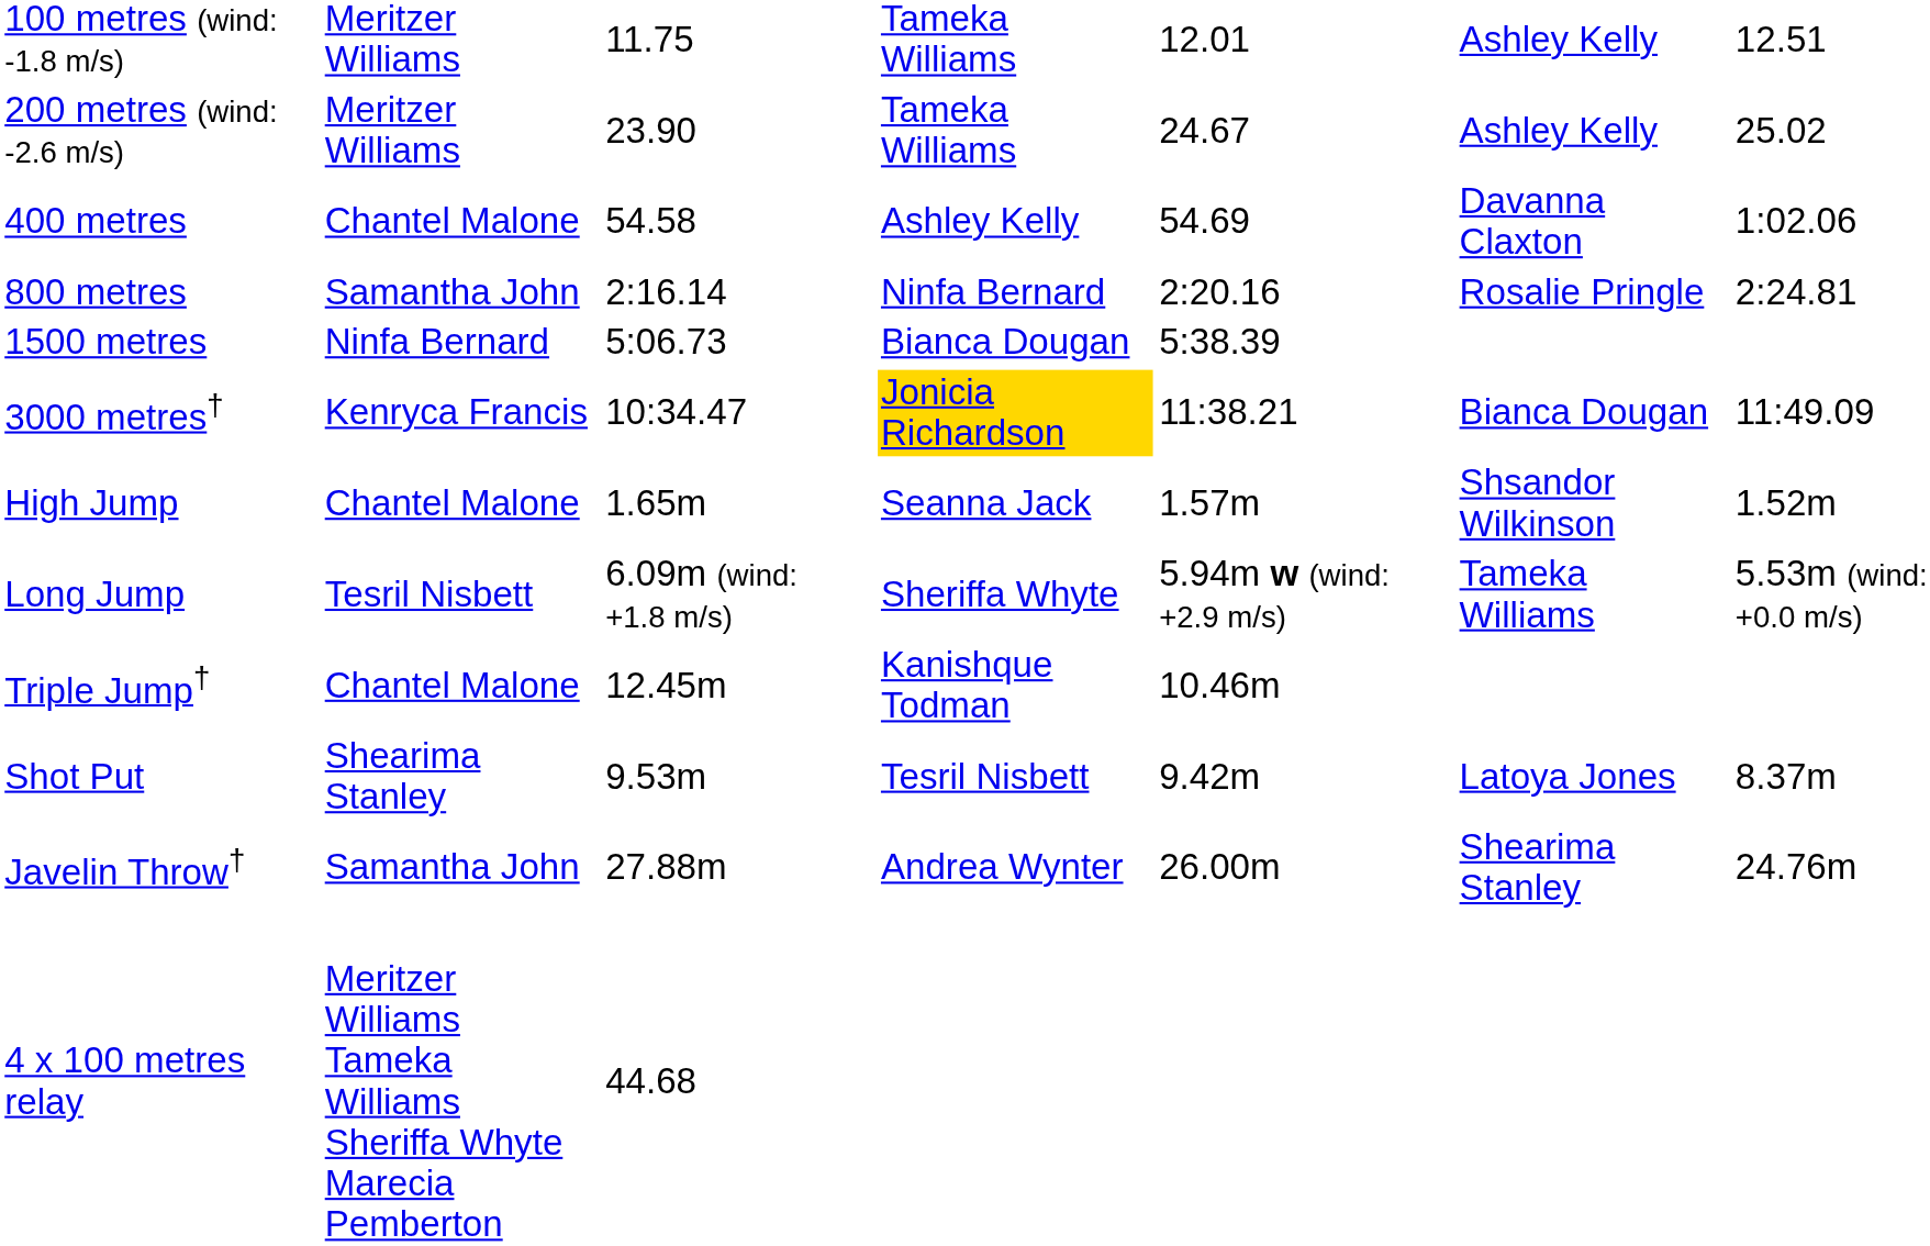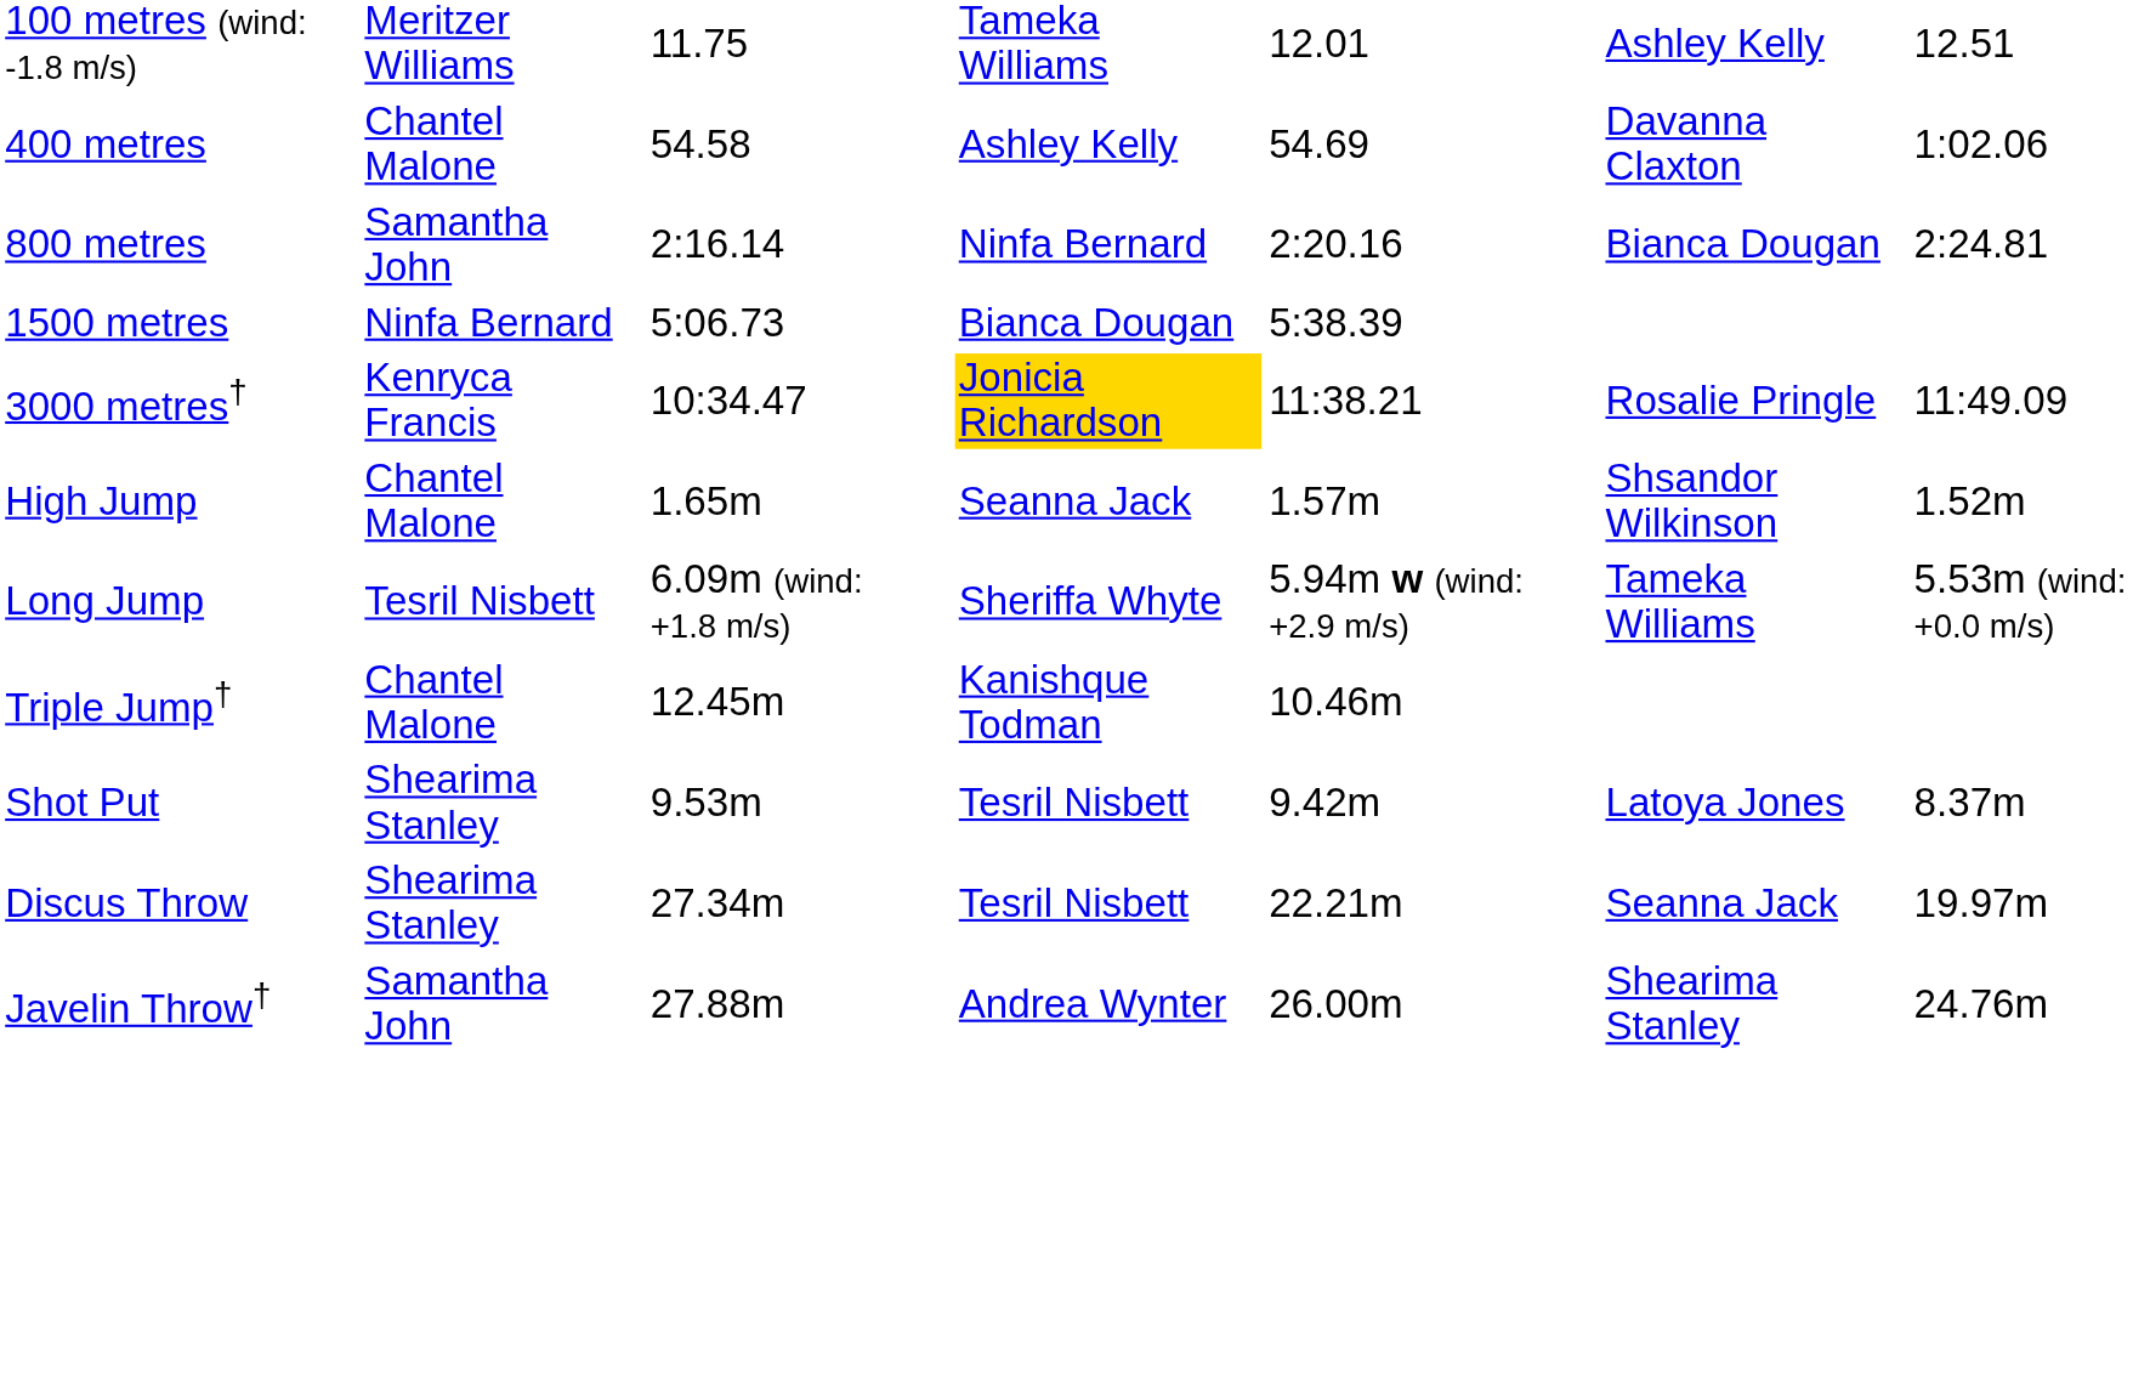 <table>
 <tr>
 <td><a href='#'>100 metres</a> <small>(wind: -1.8 m/s)</small></td>
 <td align=left><a href='#'>Meritzer Williams</a> <br> </td>
 <td>11.75</td>
 <td align=left><a href='#'>Tameka Williams</a> <br> </td>
 <td>12.01</td>
 <td align=left><a href='#'>Ashley Kelly</a> <br> </td>
 <td>12.51</td>
-</tr>
-<tr>
-<td><a href='#'>200 metres</a> <small>(wind: -2.6 m/s)</small></td>
-<td align=left><a href='#'>Meritzer Williams</a> <br> </td>
-<td>23.90</td>
-<td align=left><a href='#'>Tameka Williams</a> <br> </td>
-<td>24.67</td>
-<td align=left><a href='#'>Ashley Kelly</a> <br> </td>
-<td>25.02</td>
 </tr>
 <tr>
 <td><a href='#'>400 metres</a></td>
 <td align=left><a href='#'>Chantel Malone</a> <br> </td>
 <td>54.58</td>
 <td align=left><a href='#'>Ashley Kelly</a> <br> </td>
 <td>54.69</td>
 <td align=left><a href='#'>Davanna Claxton</a> <br> </td>
 <td>1:02.06</td>
 </tr>
 <tr>
 <td><a href='#'>800 metres</a></td>
 <td align=left><a href='#'>Samantha John</a> <br> </td>
 <td>2:16.14</td>
 <td align=left><a href='#'>Ninfa Bernard</a> <br> </td>
 <td>2:20.16</td>
-<td align=left><a href='#'>Rosalie Pringle</a> <br> </td>
+<td align=left><a href='#'>Bianca Dougan</a> <br> </td>
 <td>2:24.81</td>
 </tr>
 <tr>
 <td><a href='#'>1500 metres</a></td>
 <td align=left><a href='#'>Ninfa Bernard</a> <br> </td>
 <td>5:06.73</td>
 <td align=left><a href='#'>Bianca Dougan</a> <br> </td>
 <td>5:38.39</td>
 <td></td>
 <td></td>
 </tr>
 <tr>
 <td><a href='#'>3000 metres</a><sup>†</sup></td>
 <td align=left><a href='#'>Kenryca Francis</a> <br> </td>
 <td>10:34.47</td>
 <td align=left style="background: gold;"><a href='#'>Jonicia Richardson</a> <br> </td>
 <td>11:38.21</td>
-<td align=left><a href='#'>Bianca Dougan</a> <br> </td>
+<td align=left><a href='#'>Rosalie Pringle</a> <br> </td>
 <td>11:49.09</td>
 </tr>
 <tr>
 <td><a href='#'>High Jump</a></td>
 <td align=left><a href='#'>Chantel Malone</a> <br> </td>
 <td>1.65m</td>
 <td align=left><a href='#'>Seanna Jack</a> <br> </td>
 <td>1.57m</td>
 <td align=left><a href='#'>Shsandor Wilkinson</a> <br> </td>
 <td>1.52m</td>
 </tr>
 <tr>
 <td><a href='#'>Long Jump</a></td>
 <td align=left><a href='#'>Tesril Nisbett</a> <br> </td>
 <td>6.09m <small>(wind: +1.8 m/s)</small></td>
 <td align=left><a href='#'>Sheriffa Whyte</a> <br> </td>
 <td>5.94m <strong>w</strong> <small>(wind: +2.9 m/s)</small></td>
 <td align=left><a href='#'>Tameka Williams</a> <br> </td>
 <td>5.53m <small>(wind: +0.0 m/s)</small></td>
 </tr>
 <tr>
 <td><a href='#'>Triple Jump</a><sup>†</sup></td>
 <td align=left><a href='#'>Chantel Malone</a> <br> </td>
 <td>12.45m</td>
 <td align=left><a href='#'>Kanishque Todman</a> <br> </td>
 <td>10.46m</td>
 <td></td>
 <td></td>
 </tr>
 <tr>
 <td><a href='#'>Shot Put</a></td>
 <td align=left><a href='#'>Shearima Stanley</a> <br> </td>
 <td>9.53m</td>
 <td align=left><a href='#'>Tesril Nisbett</a> <br> </td>
 <td>9.42m</td>
 <td align=left><a href='#'>Latoya Jones</a> <br> </td>
 <td>8.37m</td>
 </tr>
 <tr>
+<td><a href='#'>Discus Throw</a></td>
+<td align=left><a href='#'>Shearima Stanley</a> <br> </td>
+<td>27.34m</td>
+<td align=left><a href='#'>Tesril Nisbett</a> <br> </td>
+<td>22.21m</td>
+<td align=left><a href='#'>Seanna Jack</a> <br> </td>
+<td>19.97m</td>
+</tr>
+<tr>
 <td><a href='#'>Javelin Throw</a><sup>†</sup></td>
 <td align=left><a href='#'>Samantha John</a> <br> </td>
 <td>27.88m</td>
 <td align=left><a href='#'>Andrea Wynter</a> <br> </td>
 <td>26.00m</td>
 <td align=left><a href='#'>Shearima Stanley</a> <br> </td>
 <td>24.76m</td>
 </tr>
-<tr>
-<td><a href='#'>4 x 100 metres relay</a></td>
-<td><br><a href='#'>Meritzer Williams</a><br><a href='#'>Tameka Williams</a><br><a href='#'>Sheriffa Whyte</a><br><a href='#'>Marecia Pemberton</a></td>
-<td>44.68</td>
-<td></td>
-<td></td>
-<td></td>
-<td></td>
-</tr>
 </table>
